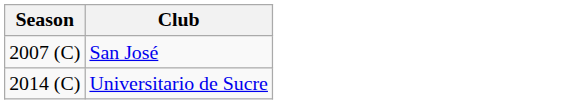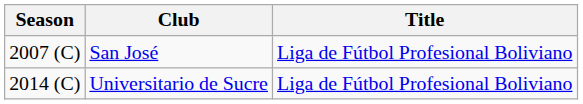 <table class="wikitable">
 <tr>
 <th>Season</th>
 <th>Club</th>
+<th>Title</th>
 </tr>
 <tr>
 <td>2007 (C)</td>
 <td><a href='#'>San José</a></td>
+<td><a href='#'>Liga de Fútbol Profesional Boliviano</a></td>
 </tr>
 <tr>
 <td>2014 (C)</td>
 <td><a href='#'>Universitario de Sucre</a></td>
+<td><a href='#'>Liga de Fútbol Profesional Boliviano</a></td>
 </tr>
 </table>
